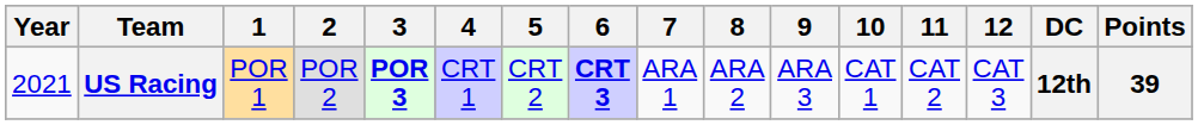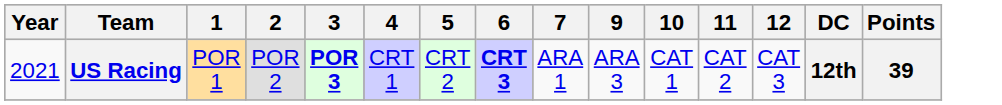 <table class="wikitable" style="text-align:center; font-size:85%">
 <tr>
 <th>Year</th>
 <th>Team</th>
 <th>1</th>
 <th>2</th>
 <th>3</th>
 <th>4</th>
 <th>5</th>
 <th>6</th>
 <th>7</th>
-<th>8</th>
 <th>9</th>
 <th>10</th>
 <th>11</th>
 <th>12</th>
 <th>DC</th>
 <th>Points</th>
 </tr>
 <tr>
 <td><a href='#'>2021</a></td>
 <th><a href='#'>US Racing</a></th>
 <td style="background:#ffdf9f"><a href='#'>POR<br>1</a><br></td>
 <td style="background:#dfdfdf"><a href='#'>POR<br>2</a><br></td>
 <td style="background:#dfffdf"><strong><a href='#'>POR<br>3</a></strong><br></td>
 <td style="background:#cfcfff"><a href='#'>CRT<br>1</a><br></td>
 <td style="background:#dfffdf"><a href='#'>CRT<br>2</a><br></td>
 <td style="background:#cfcfff"><strong><a href='#'>CRT<br>3</a><br></strong></td>
 <td style="background:#"><a href='#'>ARA<br>1</a><br></td>
-<td style="background:#"><a href='#'>ARA<br>2</a><br></td>
 <td style="background:#"><a href='#'>ARA<br>3</a><br></td>
 <td style="background:#"><a href='#'>CAT<br>1</a><br></td>
 <td style="background:#"><a href='#'>CAT<br>2</a><br></td>
 <td style="background:#"><a href='#'>CAT<br>3</a><br></td>
 <th style="background:#">12th</th>
 <th style="background:#">39</th>
 </tr>
 </table>
